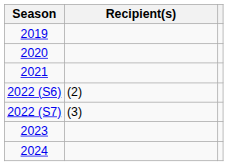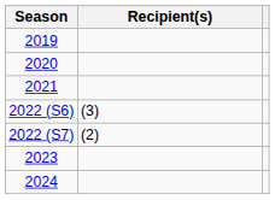 <table class="wikitable sortable" style=text-align:center>
 <tr>
 <th>Season</th>
 <th style=width:12em>Recipient(s)</th>
 <th class=unsortable></th>
 </tr>
 <tr>
 <td><a href='#'>2019</a></td>
 <td align=left><strong></strong></td>
 <td></td>
 </tr>
 <tr>
 <td><a href='#'>2020</a></td>
 <td align=left></td>
 <td></td>
 </tr>
 <tr>
 <td><a href='#'>2021</a></td>
 <td align=left><strong></strong></td>
 <td></td>
 </tr>
 <tr>
 <td><a href='#'>2022 (S6)</a></td>
-<td align=left><strong></strong> (2)</td>
+<td align=left><strong></strong> (3)</td>
 <td></td>
 </tr>
 <tr>
 <td><a href='#'>2022 (S7)</a></td>
-<td align=left><strong></strong> (3)</td>
+<td align=left><strong></strong> (2)</td>
 <td></td>
 </tr>
 <tr>
 <td><a href='#'>2023</a></td>
 <td align=left><strong></strong></td>
 <td></td>
 </tr>
 <tr>
 <td><a href='#'>2024</a></td>
 <td align=left><strong></strong></td>
 <td></td>
 </tr>
 </table>
